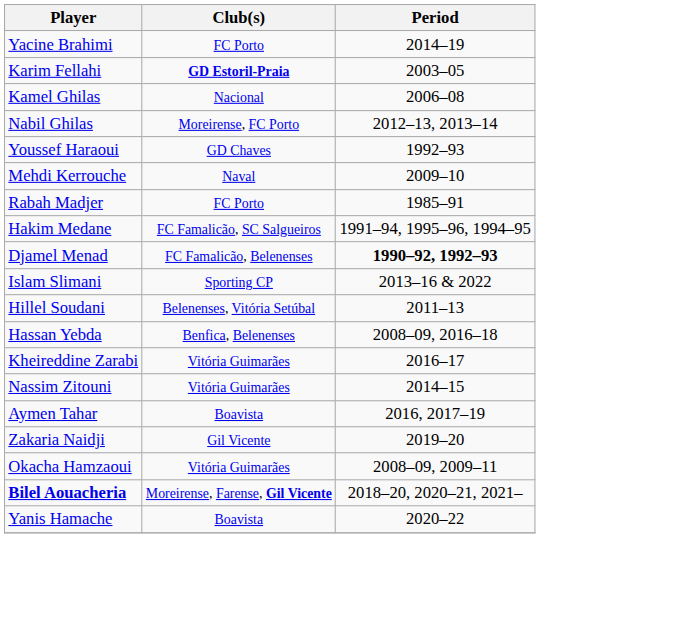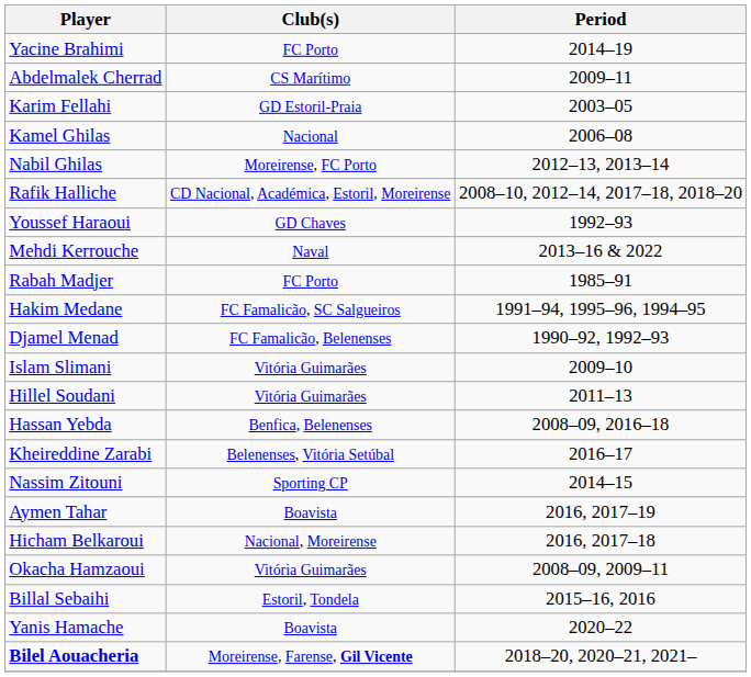 <table class="wikitable collapsible collapsed" style="text-align:center">
 <tr>
 <th scope="col">Player</th>
 <th scope="col" class="unsortable">Club(s)</th>
 <th scope="col">Period</th>
 </tr>
 <tr>
 <td align="left"><a href='#'>Yacine Brahimi</a></td>
 <td><small><a href='#'>FC Porto</a></small></td>
 <td>2014–19</td>
 </tr>
 <tr>
+<td align="left"><a href='#'>Abdelmalek Cherrad</a></td>
+<td><small><a href='#'>CS Marítimo</a></small></td>
+<td>2009–11</td>
+</tr>
+<tr>
 <td align="left"><a href='#'>Karim Fellahi</a></td>
-<td><strong><small><a href='#'>GD Estoril-Praia</a></small></strong></td>
+<td><small><a href='#'>GD Estoril-Praia</a></small></td>
 <td>2003–05</td>
 </tr>
 <tr>
 <td align="left"><a href='#'>Kamel Ghilas</a></td>
 <td><small><a href='#'>Nacional</a></small></td>
 <td>2006–08</td>
 </tr>
 <tr>
 <td align="left"><a href='#'>Nabil Ghilas</a></td>
 <td><small><a href='#'>Moreirense</a>, <a href='#'>FC Porto</a></small></td>
 <td>2012–13, 2013–14</td>
 </tr>
 <tr>
+<td align="left"><a href='#'>Rafik Halliche</a></td>
+<td><small><a href='#'>CD Nacional</a>, <a href='#'>Académica</a>, <a href='#'>Estoril</a>, <a href='#'>Moreirense</a></small></td>
+<td>2008–10, 2012–14, 2017–18, 2018–20</td>
+</tr>
+<tr>
 <td align="left"><a href='#'>Youssef Haraoui</a></td>
 <td><small><a href='#'>GD Chaves</a></small></td>
 <td>1992–93</td>
 </tr>
 <tr>
 <td align="left"><a href='#'>Mehdi Kerrouche</a></td>
 <td><small><a href='#'>Naval</a></small></td>
-<td>2009–10</td>
+<td>2013–16 & 2022</td>
 </tr>
 <tr>
 <td align="left"><a href='#'>Rabah Madjer</a></td>
 <td><small><a href='#'>FC Porto</a></small></td>
 <td>1985–91</td>
 </tr>
 <tr>
 <td align="left"><a href='#'>Hakim Medane</a></td>
 <td><small><a href='#'>FC Famalicão</a>, <a href='#'>SC Salgueiros</a></small></td>
 <td>1991–94, 1995–96, 1994–95</td>
 </tr>
 <tr>
 <td align="left"><a href='#'>Djamel Menad</a></td>
 <td><small><a href='#'>FC Famalicão</a>, <a href='#'>Belenenses</a></small></td>
-<td><strong>1990–92, 1992–93</strong></td>
+<td>1990–92, 1992–93</td>
 </tr>
 <tr>
 <td align="left"><a href='#'>Islam Slimani</a></td>
-<td><small><a href='#'>Sporting CP</a></small></td>
-<td>2013–16 & 2022</td>
+<td><small><a href='#'>Vitória Guimarães</a></small></td>
+<td>2009–10</td>
 </tr>
 <tr>
 <td align="left"><a href='#'>Hillel Soudani</a></td>
-<td><small><a href='#'>Belenenses</a>, <a href='#'>Vitória Setúbal</a></small></td>
+<td><small><a href='#'>Vitória Guimarães</a></small></td>
 <td>2011–13</td>
 </tr>
 <tr>
 <td align="left"><a href='#'>Hassan Yebda</a></td>
 <td><small><a href='#'>Benfica</a>, <a href='#'>Belenenses</a></small></td>
 <td>2008–09, 2016–18</td>
 </tr>
 <tr>
 <td align="left"><a href='#'>Kheireddine Zarabi</a></td>
-<td><small><a href='#'>Vitória Guimarães</a></small></td>
+<td><small><a href='#'>Belenenses</a>, <a href='#'>Vitória Setúbal</a></small></td>
 <td>2016–17</td>
 </tr>
 <tr>
 <td align="left"><a href='#'>Nassim Zitouni</a></td>
-<td><small><a href='#'>Vitória Guimarães</a></small></td>
+<td><small><a href='#'>Sporting CP</a></small></td>
 <td>2014–15</td>
 </tr>
 <tr>
 <td align="left"><a href='#'>Aymen Tahar</a></td>
 <td><small><a href='#'>Boavista</a></small></td>
 <td>2016, 2017–19</td>
 </tr>
 <tr>
-<td align="left"><a href='#'>Zakaria Naidji</a></td>
-<td><small><a href='#'>Gil Vicente</a></small></td>
-<td>2019–20</td>
+<td align="left"><a href='#'>Hicham Belkaroui</a></td>
+<td><small><a href='#'>Nacional</a>, <a href='#'>Moreirense</a></small></td>
+<td>2016, 2017–18</td>
 </tr>
 <tr>
 <td align="left"><a href='#'>Okacha Hamzaoui</a></td>
 <td><small><a href='#'>Vitória Guimarães</a></small></td>
 <td>2008–09, 2009–11</td>
 </tr>
 <tr>
-<td align="left"><strong><a href='#'>Bilel Aouacheria</a></strong></td>
-<td><small><a href='#'>Moreirense</a>, <a href='#'>Farense</a>, <strong><a href='#'>Gil Vicente</a></strong></small></td>
-<td>2018–20, 2020–21, 2021–</td>
+<td align="left"><a href='#'>Billal Sebaihi</a></td>
+<td><small><a href='#'>Estoril</a>, <a href='#'>Tondela</a></small></td>
+<td>2015–16, 2016</td>
 </tr>
 <tr>
 <td align="left"><a href='#'>Yanis Hamache</a></td>
 <td><small><a href='#'>Boavista</a></small></td>
 <td>2020–22</td>
 </tr>
 <tr>
+<td align="left"><strong><a href='#'>Bilel Aouacheria</a></strong></td>
+<td><small><a href='#'>Moreirense</a>, <a href='#'>Farense</a>, <strong><a href='#'>Gil Vicente</a></strong></small></td>
+<td>2018–20, 2020–21, 2021–</td>
+</tr>
+<tr>
 </tr>
 </table>
